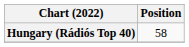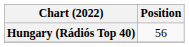 <table class="wikitable plainrowheaders" style="text-align:center">
 <tr>
 <th scope="col">Chart (2022)</th>
 <th scope="col">Position</th>
 </tr>
 <tr>
 <th scope="row">Hungary (Rádiós Top 40)</th>
-<td>58</td>
+<td>56</td>
 </tr>
 <tr>
 </tr>
 </table>
